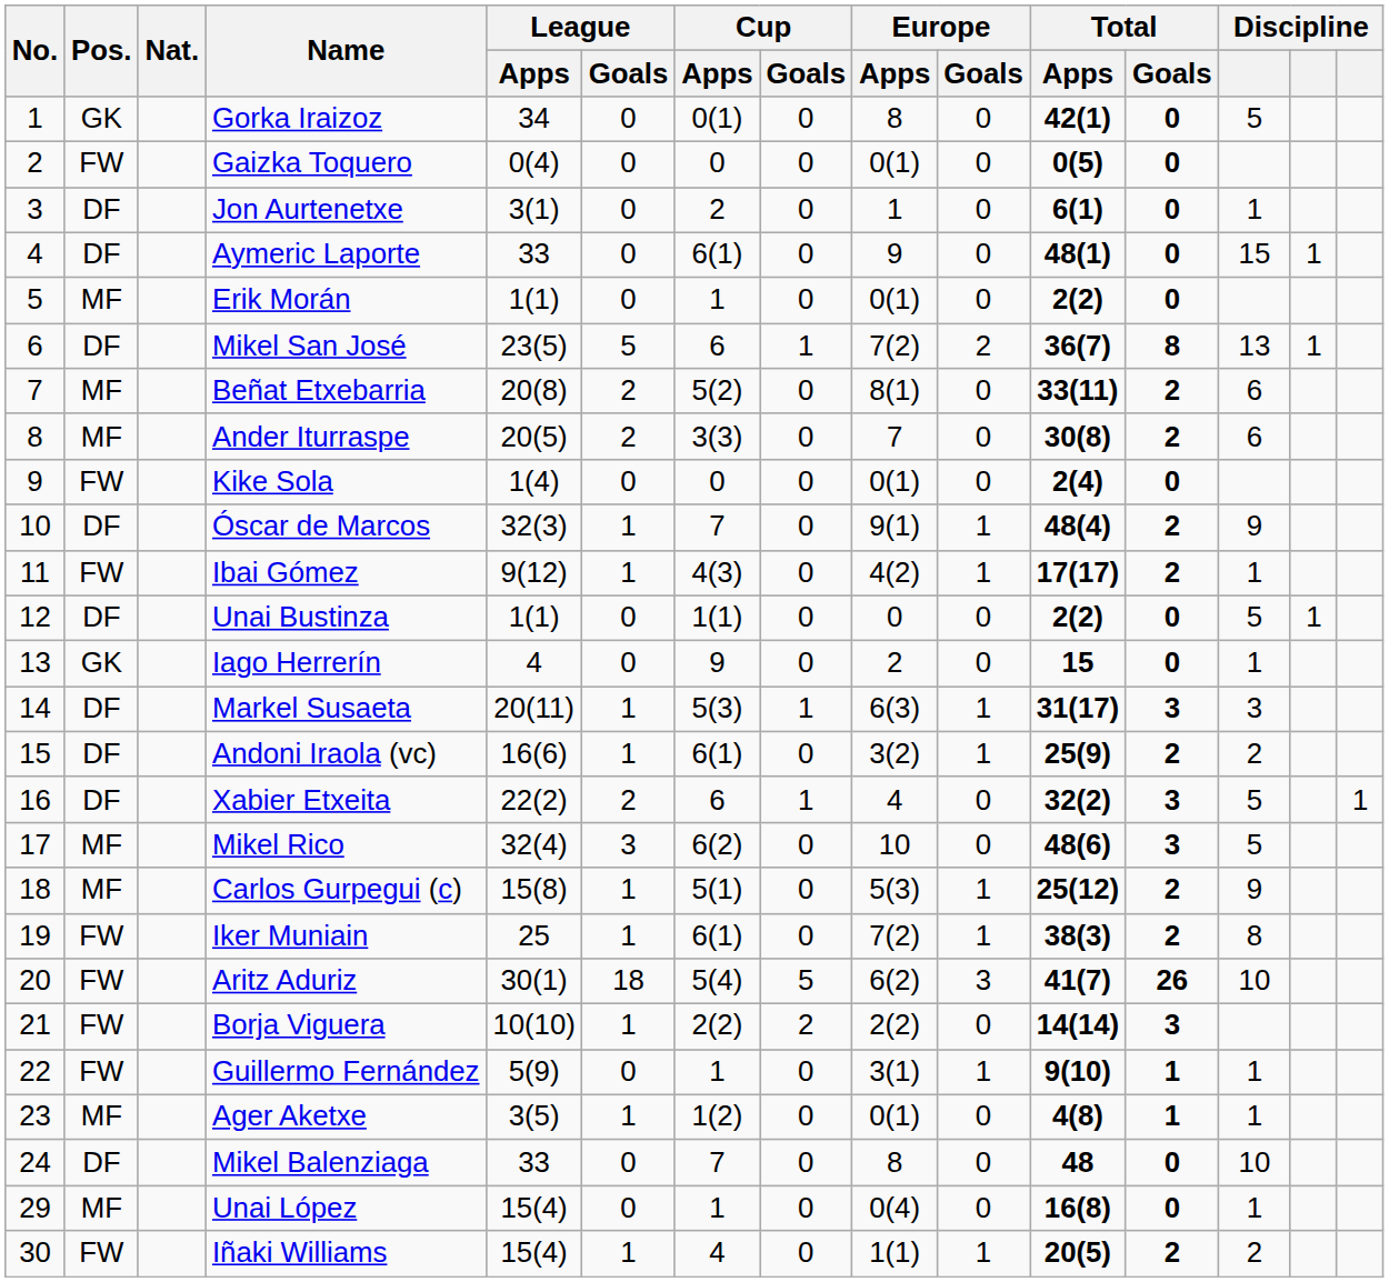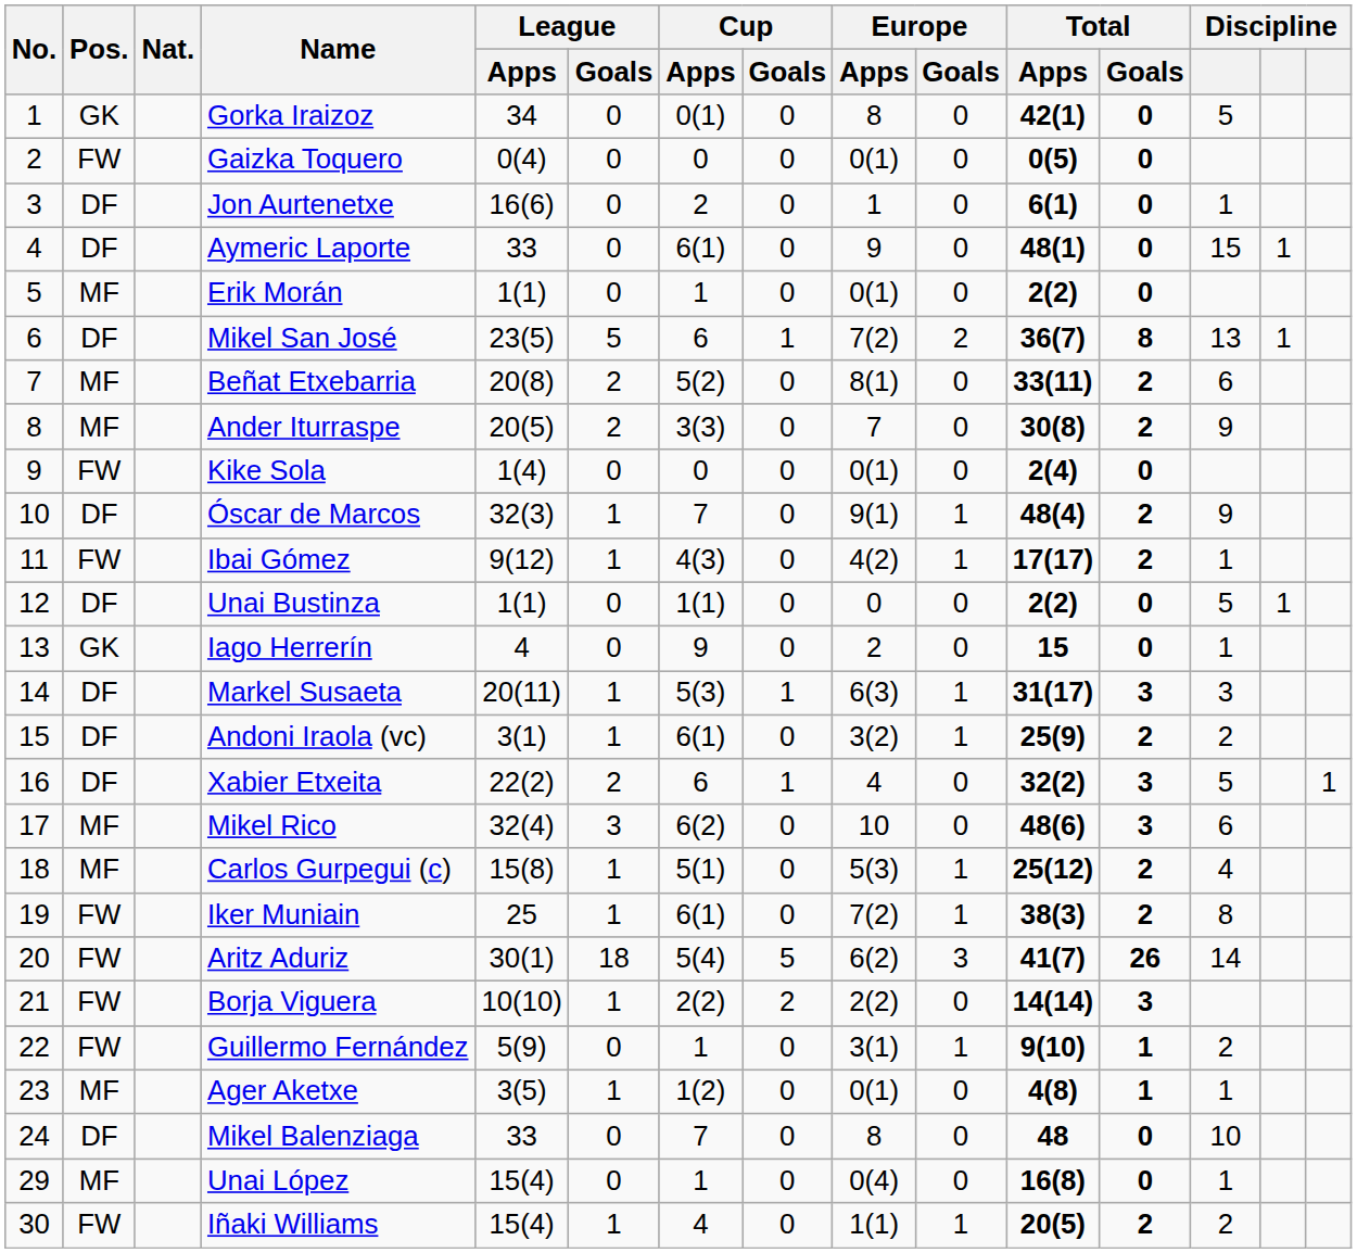 <table class="wikitable sortable" style="text-align:center">
 <tr>
 <th rowspan="2" valign="center">No.</th>
 <th rowspan="2" valign="center">Pos.</th>
 <th rowspan="2" valign="center">Nat.</th>
 <th rowspan="2" valign="center">Name</th>
 <th colspan="2" width="85">League</th>
 <th colspan="2" width="85">Cup</th>
 <th colspan="2" width="85">Europe</th>
 <th colspan="2" width="85">Total</th>
 <th colspan="3" width="85">Discipline</th>
 </tr>
 <tr>
 <th>Apps</th>
 <th>Goals</th>
 <th>Apps</th>
 <th>Goals</th>
 <th>Apps</th>
 <th>Goals</th>
 <th>Apps</th>
 <th>Goals</th>
 <th></th>
 <th></th>
 <th></th>
 </tr>
 <tr>
 <td>1</td>
 <td>GK</td>
 <td></td>
 <td align="left"><a href='#'>Gorka Iraizoz</a></td>
 <td>34</td>
 <td>0</td>
 <td>0(1)</td>
 <td>0</td>
 <td>8</td>
 <td>0</td>
 <td><strong>42(1)</strong></td>
 <td><strong>0</strong></td>
 <td>5</td>
 <td></td>
 <td></td>
 </tr>
 <tr>
 <td>2</td>
 <td>FW</td>
 <td></td>
 <td align="left"><a href='#'>Gaizka Toquero</a></td>
 <td>0(4)</td>
 <td>0</td>
 <td>0</td>
 <td>0</td>
 <td>0(1)</td>
 <td>0</td>
 <td><strong>0(5)</strong></td>
 <td><strong>0</strong></td>
 <td></td>
 <td></td>
 <td></td>
 </tr>
 <tr>
 <td>3</td>
 <td>DF</td>
 <td></td>
 <td align="left"><a href='#'>Jon Aurtenetxe</a></td>
-<td>3(1)</td>
+<td>16(6)</td>
 <td>0</td>
 <td>2</td>
 <td>0</td>
 <td>1</td>
 <td>0</td>
 <td><strong>6(1)</strong></td>
 <td><strong>0</strong></td>
 <td>1</td>
 <td></td>
 <td></td>
 </tr>
 <tr>
 <td>4</td>
 <td>DF</td>
 <td></td>
 <td align="left"><a href='#'>Aymeric Laporte</a></td>
 <td>33</td>
 <td>0</td>
 <td>6(1)</td>
 <td>0</td>
 <td>9</td>
 <td>0</td>
 <td><strong>48(1)</strong></td>
 <td><strong>0</strong></td>
 <td>15</td>
 <td>1</td>
 <td></td>
 </tr>
 <tr>
 <td>5</td>
 <td>MF</td>
 <td></td>
 <td align="left"><a href='#'>Erik Morán</a></td>
 <td>1(1)</td>
 <td>0</td>
 <td>1</td>
 <td>0</td>
 <td>0(1)</td>
 <td>0</td>
 <td><strong>2(2)</strong></td>
 <td><strong>0</strong></td>
 <td></td>
 <td></td>
 <td></td>
 </tr>
 <tr>
 <td>6</td>
 <td>DF</td>
 <td></td>
 <td align="left"><a href='#'>Mikel San José</a></td>
 <td>23(5)</td>
 <td>5</td>
 <td>6</td>
 <td>1</td>
 <td>7(2)</td>
 <td>2</td>
 <td><strong>36(7)</strong></td>
 <td><strong>8</strong></td>
 <td>13</td>
 <td>1</td>
 <td></td>
 </tr>
 <tr>
 <td>7</td>
 <td>MF</td>
 <td></td>
 <td align="left"><a href='#'>Beñat Etxebarria</a></td>
 <td>20(8)</td>
 <td>2</td>
 <td>5(2)</td>
 <td>0</td>
 <td>8(1)</td>
 <td>0</td>
 <td><strong>33(11)</strong></td>
 <td><strong>2</strong></td>
 <td>6</td>
 <td></td>
 <td></td>
 </tr>
 <tr>
 <td>8</td>
 <td>MF</td>
 <td></td>
 <td align="left"><a href='#'>Ander Iturraspe</a></td>
 <td>20(5)</td>
 <td>2</td>
 <td>3(3)</td>
 <td>0</td>
 <td>7</td>
 <td>0</td>
 <td><strong>30(8)</strong></td>
 <td><strong>2</strong></td>
-<td>6</td>
+<td>9</td>
 <td></td>
 <td></td>
 </tr>
 <tr>
 <td>9</td>
 <td>FW</td>
 <td></td>
 <td align="left"><a href='#'>Kike Sola</a></td>
 <td>1(4)</td>
 <td>0</td>
 <td>0</td>
 <td>0</td>
 <td>0(1)</td>
 <td>0</td>
 <td><strong>2(4)</strong></td>
 <td><strong>0</strong></td>
 <td></td>
 <td></td>
 <td></td>
 </tr>
 <tr>
 <td>10</td>
 <td>DF</td>
 <td></td>
 <td align="left"><a href='#'>Óscar de Marcos</a></td>
 <td>32(3)</td>
 <td>1</td>
 <td>7</td>
 <td>0</td>
 <td>9(1)</td>
 <td>1</td>
 <td><strong>48(4)</strong></td>
 <td><strong>2</strong></td>
 <td>9</td>
 <td></td>
 <td></td>
 </tr>
 <tr>
 <td>11</td>
 <td>FW</td>
 <td></td>
 <td align="left"><a href='#'>Ibai Gómez</a></td>
 <td>9(12)</td>
 <td>1</td>
 <td>4(3)</td>
 <td>0</td>
 <td>4(2)</td>
 <td>1</td>
 <td><strong>17(17)</strong></td>
 <td><strong>2</strong></td>
 <td>1</td>
 <td></td>
 <td></td>
 </tr>
 <tr>
 <td>12</td>
 <td>DF</td>
 <td></td>
 <td align="left"><a href='#'>Unai Bustinza</a></td>
 <td>1(1)</td>
 <td>0</td>
 <td>1(1)</td>
 <td>0</td>
 <td>0</td>
 <td>0</td>
 <td><strong>2(2)</strong></td>
 <td><strong>0</strong></td>
 <td>5</td>
 <td>1</td>
 <td></td>
 </tr>
 <tr>
 <td>13</td>
 <td>GK</td>
 <td></td>
 <td align="left"><a href='#'>Iago Herrerín</a></td>
 <td>4</td>
 <td>0</td>
 <td>9</td>
 <td>0</td>
 <td>2</td>
 <td>0</td>
 <td><strong>15</strong></td>
 <td><strong>0</strong></td>
 <td>1</td>
 <td></td>
 <td></td>
 </tr>
 <tr>
 <td>14</td>
 <td>DF</td>
 <td></td>
 <td align="left"><a href='#'>Markel Susaeta</a></td>
 <td>20(11)</td>
 <td>1</td>
 <td>5(3)</td>
 <td>1</td>
 <td>6(3)</td>
 <td>1</td>
 <td><strong>31(17)</strong></td>
 <td><strong>3</strong></td>
 <td>3</td>
 <td></td>
 <td></td>
 </tr>
 <tr>
 <td>15</td>
 <td>DF</td>
 <td></td>
 <td align="left"><a href='#'>Andoni Iraola</a> (vc)</td>
-<td>16(6)</td>
+<td>3(1)</td>
 <td>1</td>
 <td>6(1)</td>
 <td>0</td>
 <td>3(2)</td>
 <td>1</td>
 <td><strong>25(9)</strong></td>
 <td><strong>2</strong></td>
 <td>2</td>
 <td></td>
 <td></td>
 </tr>
 <tr>
 <td>16</td>
 <td>DF</td>
 <td></td>
 <td align="left"><a href='#'>Xabier Etxeita</a></td>
 <td>22(2)</td>
 <td>2</td>
 <td>6</td>
 <td>1</td>
 <td>4</td>
 <td>0</td>
 <td><strong>32(2)</strong></td>
 <td><strong>3</strong></td>
 <td>5</td>
 <td></td>
 <td>1</td>
 </tr>
 <tr>
 <td>17</td>
 <td>MF</td>
 <td></td>
 <td align="left"><a href='#'>Mikel Rico</a></td>
 <td>32(4)</td>
 <td>3</td>
 <td>6(2)</td>
 <td>0</td>
 <td>10</td>
 <td>0</td>
 <td><strong>48(6)</strong></td>
 <td><strong>3</strong></td>
-<td>5</td>
+<td>6</td>
 <td></td>
 <td></td>
 </tr>
 <tr>
 <td>18</td>
 <td>MF</td>
 <td></td>
 <td align="left"><a href='#'>Carlos Gurpegui</a> (<a href='#'>c</a>)</td>
 <td>15(8)</td>
 <td>1</td>
 <td>5(1)</td>
 <td>0</td>
 <td>5(3)</td>
 <td>1</td>
 <td><strong>25(12)</strong></td>
 <td><strong>2</strong></td>
-<td>9</td>
+<td>4</td>
 <td></td>
 <td></td>
 </tr>
 <tr>
 <td>19</td>
 <td>FW</td>
 <td></td>
 <td align="left"><a href='#'>Iker Muniain</a></td>
 <td>25</td>
 <td>1</td>
 <td>6(1)</td>
 <td>0</td>
 <td>7(2)</td>
 <td>1</td>
 <td><strong>38(3)</strong></td>
 <td><strong>2</strong></td>
 <td>8</td>
 <td></td>
 <td></td>
 </tr>
 <tr>
 <td>20</td>
 <td>FW</td>
 <td></td>
 <td align="left"><a href='#'>Aritz Aduriz</a></td>
 <td>30(1)</td>
 <td>18</td>
 <td>5(4)</td>
 <td>5</td>
 <td>6(2)</td>
 <td>3</td>
 <td><strong>41(7)</strong></td>
 <td><strong>26</strong></td>
-<td>10</td>
+<td>14</td>
 <td></td>
 <td></td>
 </tr>
 <tr>
 <td>21</td>
 <td>FW</td>
 <td></td>
 <td align="left"><a href='#'>Borja Viguera</a></td>
 <td>10(10)</td>
 <td>1</td>
 <td>2(2)</td>
 <td>2</td>
 <td>2(2)</td>
 <td>0</td>
 <td><strong>14(14)</strong></td>
 <td><strong>3</strong></td>
 <td></td>
 <td></td>
 <td></td>
 </tr>
 <tr>
 <td>22</td>
 <td>FW</td>
 <td></td>
 <td align="left"><a href='#'>Guillermo Fernández</a></td>
 <td>5(9)</td>
 <td>0</td>
 <td>1</td>
 <td>0</td>
 <td>3(1)</td>
 <td>1</td>
 <td><strong>9(10)</strong></td>
 <td><strong>1</strong></td>
-<td>1</td>
+<td>2</td>
 <td></td>
 <td></td>
 </tr>
 <tr>
 <td>23</td>
 <td>MF</td>
 <td></td>
 <td align="left"><a href='#'>Ager Aketxe</a></td>
 <td>3(5)</td>
 <td>1</td>
 <td>1(2)</td>
 <td>0</td>
 <td>0(1)</td>
 <td>0</td>
 <td><strong>4(8)</strong></td>
 <td><strong>1</strong></td>
 <td>1</td>
 <td></td>
 <td></td>
 </tr>
 <tr>
 <td>24</td>
 <td>DF</td>
 <td></td>
 <td align="left"><a href='#'>Mikel Balenziaga</a></td>
 <td>33</td>
 <td>0</td>
 <td>7</td>
 <td>0</td>
 <td>8</td>
 <td>0</td>
 <td><strong>48</strong></td>
 <td><strong>0</strong></td>
 <td>10</td>
 <td></td>
 <td></td>
 </tr>
 <tr>
 <td>29</td>
 <td>MF</td>
 <td></td>
 <td align="left"><a href='#'>Unai López</a></td>
 <td>15(4)</td>
 <td>0</td>
 <td>1</td>
 <td>0</td>
 <td>0(4)</td>
 <td>0</td>
 <td><strong>16(8)</strong></td>
 <td><strong>0</strong></td>
 <td>1</td>
 <td></td>
 <td></td>
 </tr>
 <tr>
 <td>30</td>
 <td>FW</td>
 <td></td>
 <td align="left"><a href='#'>Iñaki Williams</a></td>
 <td>15(4)</td>
 <td>1</td>
 <td>4</td>
 <td>0</td>
 <td>1(1)</td>
 <td>1</td>
 <td><strong>20(5)</strong></td>
 <td><strong>2</strong></td>
 <td>2</td>
 <td></td>
 <td></td>
 </tr>
 </table>
